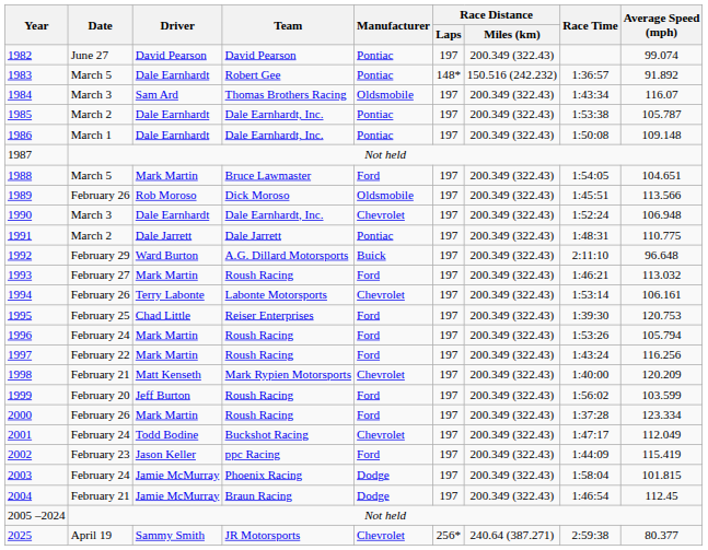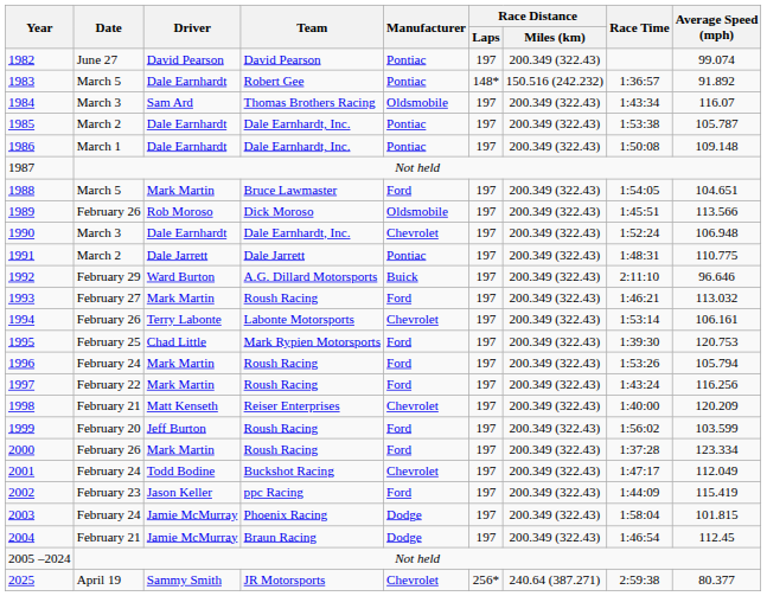 <table class="wikitable" style="font-size: 95%;">
 <tr>
 <th rowspan="2">Year</th>
 <th rowspan="2">Date</th>
 <th rowspan="2">Driver</th>
 <th rowspan="2">Team</th>
 <th rowspan="2">Manufacturer</th>
 <th colspan="2">Race Distance</th>
 <th rowspan="2">Race Time</th>
 <th rowspan="2">Average Speed<br>(mph)</th>
 </tr>
 <tr>
 <th>Laps</th>
 <th>Miles (km)</th>
 </tr>
 <tr>
 <td><a href='#'>1982</a></td>
 <td>June 27</td>
 <td><a href='#'>David Pearson</a></td>
 <td><a href='#'>David Pearson</a></td>
 <td><a href='#'>Pontiac</a></td>
 <td align="center">197</td>
 <td align="center">200.349 (322.43)</td>
 <td align="center"></td>
 <td align="center">99.074</td>
 </tr>
 <tr>
 <td><a href='#'>1983</a></td>
 <td>March 5</td>
 <td><a href='#'>Dale Earnhardt</a></td>
 <td><a href='#'>Robert Gee</a></td>
 <td><a href='#'>Pontiac</a></td>
 <td align="center">148*</td>
 <td align="center">150.516 (242.232)</td>
 <td align="center">1:36:57</td>
 <td align="center">91.892</td>
 </tr>
 <tr>
 <td><a href='#'>1984</a></td>
 <td>March 3</td>
 <td><a href='#'>Sam Ard</a></td>
 <td><a href='#'>Thomas Brothers Racing</a></td>
 <td><a href='#'>Oldsmobile</a></td>
 <td align="center">197</td>
 <td align="center">200.349 (322.43)</td>
 <td align="center">1:43:34</td>
 <td align="center">116.07</td>
 </tr>
 <tr>
 <td><a href='#'>1985</a></td>
 <td>March 2</td>
 <td><a href='#'>Dale Earnhardt</a></td>
 <td><a href='#'>Dale Earnhardt, Inc.</a></td>
 <td><a href='#'>Pontiac</a></td>
 <td align="center">197</td>
 <td align="center">200.349 (322.43)</td>
 <td align="center">1:53:38</td>
 <td align="center">105.787</td>
 </tr>
 <tr>
 <td><a href='#'>1986</a></td>
 <td>March 1</td>
 <td><a href='#'>Dale Earnhardt</a></td>
 <td><a href='#'>Dale Earnhardt, Inc.</a></td>
 <td><a href='#'>Pontiac</a></td>
 <td align="center">197</td>
 <td align="center">200.349 (322.43)</td>
 <td align="center">1:50:08</td>
 <td align="center">109.148</td>
 </tr>
 <tr>
 <td>1987</td>
 <td colspan="8" align=center><em>Not held</em></td>
 </tr>
 <tr>
 <td><a href='#'>1988</a></td>
 <td>March 5</td>
 <td><a href='#'>Mark Martin</a></td>
 <td><a href='#'>Bruce Lawmaster</a></td>
 <td><a href='#'>Ford</a></td>
 <td align="center">197</td>
 <td align="center">200.349 (322.43)</td>
 <td align="center">1:54:05</td>
 <td align="center">104.651</td>
 </tr>
 <tr>
 <td><a href='#'>1989</a></td>
 <td>February 26</td>
 <td><a href='#'>Rob Moroso</a></td>
 <td><a href='#'>Dick Moroso</a></td>
 <td><a href='#'>Oldsmobile</a></td>
 <td align="center">197</td>
 <td align="center">200.349 (322.43)</td>
 <td align="center">1:45:51</td>
 <td align="center">113.566</td>
 </tr>
 <tr>
 <td><a href='#'>1990</a></td>
 <td>March 3</td>
 <td><a href='#'>Dale Earnhardt</a></td>
 <td><a href='#'>Dale Earnhardt, Inc.</a></td>
 <td><a href='#'>Chevrolet</a></td>
 <td align="center">197</td>
 <td align="center">200.349 (322.43)</td>
 <td align="center">1:52:24</td>
 <td align="center">106.948</td>
 </tr>
 <tr>
 <td><a href='#'>1991</a></td>
 <td>March 2</td>
 <td><a href='#'>Dale Jarrett</a></td>
 <td><a href='#'>Dale Jarrett</a></td>
 <td><a href='#'>Pontiac</a></td>
 <td align="center">197</td>
 <td align="center">200.349 (322.43)</td>
 <td align="center">1:48:31</td>
 <td align="center">110.775</td>
 </tr>
 <tr>
 <td><a href='#'>1992</a></td>
 <td>February 29</td>
 <td><a href='#'>Ward Burton</a></td>
 <td><a href='#'>A.G. Dillard Motorsports</a></td>
 <td><a href='#'>Buick</a></td>
 <td align="center">197</td>
 <td align="center">200.349 (322.43)</td>
 <td align="center">2:11:10</td>
-<td align="center">96.648</td>
+<td align="center">96.646</td>
 </tr>
 <tr>
 <td><a href='#'>1993</a></td>
 <td>February 27</td>
 <td><a href='#'>Mark Martin</a></td>
 <td><a href='#'>Roush Racing</a></td>
 <td><a href='#'>Ford</a></td>
 <td align="center">197</td>
 <td align="center">200.349 (322.43)</td>
 <td align="center">1:46:21</td>
 <td align="center">113.032</td>
 </tr>
 <tr>
 <td><a href='#'>1994</a></td>
 <td>February 26</td>
 <td><a href='#'>Terry Labonte</a></td>
 <td><a href='#'>Labonte Motorsports</a></td>
 <td><a href='#'>Chevrolet</a></td>
 <td align="center">197</td>
 <td align="center">200.349 (322.43)</td>
 <td align="center">1:53:14</td>
 <td align="center">106.161</td>
 </tr>
 <tr>
 <td><a href='#'>1995</a></td>
 <td>February 25</td>
 <td><a href='#'>Chad Little</a></td>
-<td><a href='#'>Reiser Enterprises</a></td>
+<td><a href='#'>Mark Rypien Motorsports</a></td>
 <td><a href='#'>Ford</a></td>
 <td align="center">197</td>
 <td align="center">200.349 (322.43)</td>
 <td align="center">1:39:30</td>
 <td align="center">120.753</td>
 </tr>
 <tr>
 <td><a href='#'>1996</a></td>
 <td>February 24</td>
 <td><a href='#'>Mark Martin</a></td>
 <td><a href='#'>Roush Racing</a></td>
 <td><a href='#'>Ford</a></td>
 <td align="center">197</td>
 <td align="center">200.349 (322.43)</td>
 <td align="center">1:53:26</td>
 <td align="center">105.794</td>
 </tr>
 <tr>
 <td><a href='#'>1997</a></td>
 <td>February 22</td>
 <td><a href='#'>Mark Martin</a></td>
 <td><a href='#'>Roush Racing</a></td>
 <td><a href='#'>Ford</a></td>
 <td align="center">197</td>
 <td align="center">200.349 (322.43)</td>
 <td align="center">1:43:24</td>
 <td align="center">116.256</td>
 </tr>
 <tr>
 <td><a href='#'>1998</a></td>
 <td>February 21</td>
 <td><a href='#'>Matt Kenseth</a></td>
-<td><a href='#'>Mark Rypien Motorsports</a></td>
+<td><a href='#'>Reiser Enterprises</a></td>
 <td><a href='#'>Chevrolet</a></td>
 <td align="center">197</td>
 <td align="center">200.349 (322.43)</td>
 <td align="center">1:40:00</td>
 <td align="center">120.209</td>
 </tr>
 <tr>
 <td><a href='#'>1999</a></td>
 <td>February 20</td>
 <td><a href='#'>Jeff Burton</a></td>
 <td><a href='#'>Roush Racing</a></td>
 <td><a href='#'>Ford</a></td>
 <td align="center">197</td>
 <td align="center">200.349 (322.43)</td>
 <td align="center">1:56:02</td>
 <td align="center">103.599</td>
 </tr>
 <tr>
 <td><a href='#'>2000</a></td>
 <td>February 26</td>
 <td><a href='#'>Mark Martin</a></td>
 <td><a href='#'>Roush Racing</a></td>
 <td><a href='#'>Ford</a></td>
 <td align="center">197</td>
 <td align="center">200.349 (322.43)</td>
 <td align="center">1:37:28</td>
 <td align="center">123.334</td>
 </tr>
 <tr>
 <td><a href='#'>2001</a></td>
 <td>February 24</td>
 <td><a href='#'>Todd Bodine</a></td>
 <td><a href='#'>Buckshot Racing</a></td>
 <td><a href='#'>Chevrolet</a></td>
 <td align="center">197</td>
 <td align="center">200.349 (322.43)</td>
 <td align="center">1:47:17</td>
 <td align="center">112.049</td>
 </tr>
 <tr>
 <td><a href='#'>2002</a></td>
 <td>February 23</td>
 <td><a href='#'>Jason Keller</a></td>
 <td><a href='#'>ppc Racing</a></td>
 <td><a href='#'>Ford</a></td>
 <td align="center">197</td>
 <td align="center">200.349 (322.43)</td>
 <td align="center">1:44:09</td>
 <td align="center">115.419</td>
 </tr>
 <tr>
 <td><a href='#'>2003</a></td>
 <td>February 24</td>
 <td><a href='#'>Jamie McMurray</a></td>
 <td><a href='#'>Phoenix Racing</a></td>
 <td><a href='#'>Dodge</a></td>
 <td align="center">197</td>
 <td align="center">200.349 (322.43)</td>
 <td align="center">1:58:04</td>
 <td align="center">101.815</td>
 </tr>
 <tr>
 <td><a href='#'>2004</a></td>
 <td>February 21</td>
 <td><a href='#'>Jamie McMurray</a></td>
 <td><a href='#'>Braun Racing</a></td>
 <td><a href='#'>Dodge</a></td>
 <td align="center">197</td>
 <td align="center">200.349 (322.43)</td>
 <td align="center">1:46:54</td>
 <td align="center">112.45</td>
 </tr>
 <tr>
 <td align=center>2005 –2024</td>
 <td colspan=8 align=center><em>Not held</em></td>
 </tr>
 <tr>
 <td><a href='#'>2025</a></td>
 <td>April 19</td>
 <td><a href='#'>Sammy Smith</a></td>
 <td><a href='#'>JR Motorsports</a></td>
 <td><a href='#'>Chevrolet</a></td>
 <td align="center">256*</td>
 <td align="center">240.64 (387.271)</td>
 <td align="center">2:59:38</td>
 <td align="center">80.377</td>
 </tr>
 </table>
